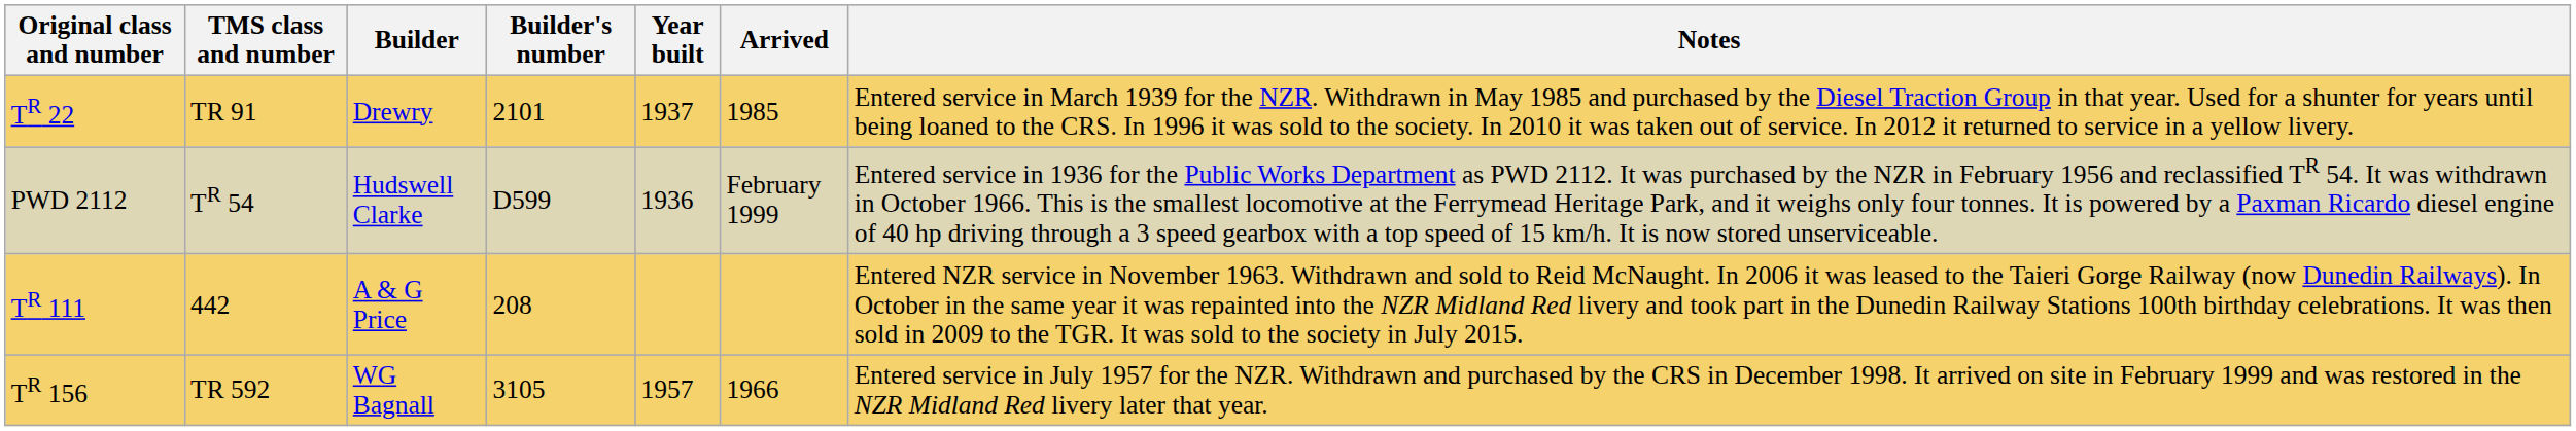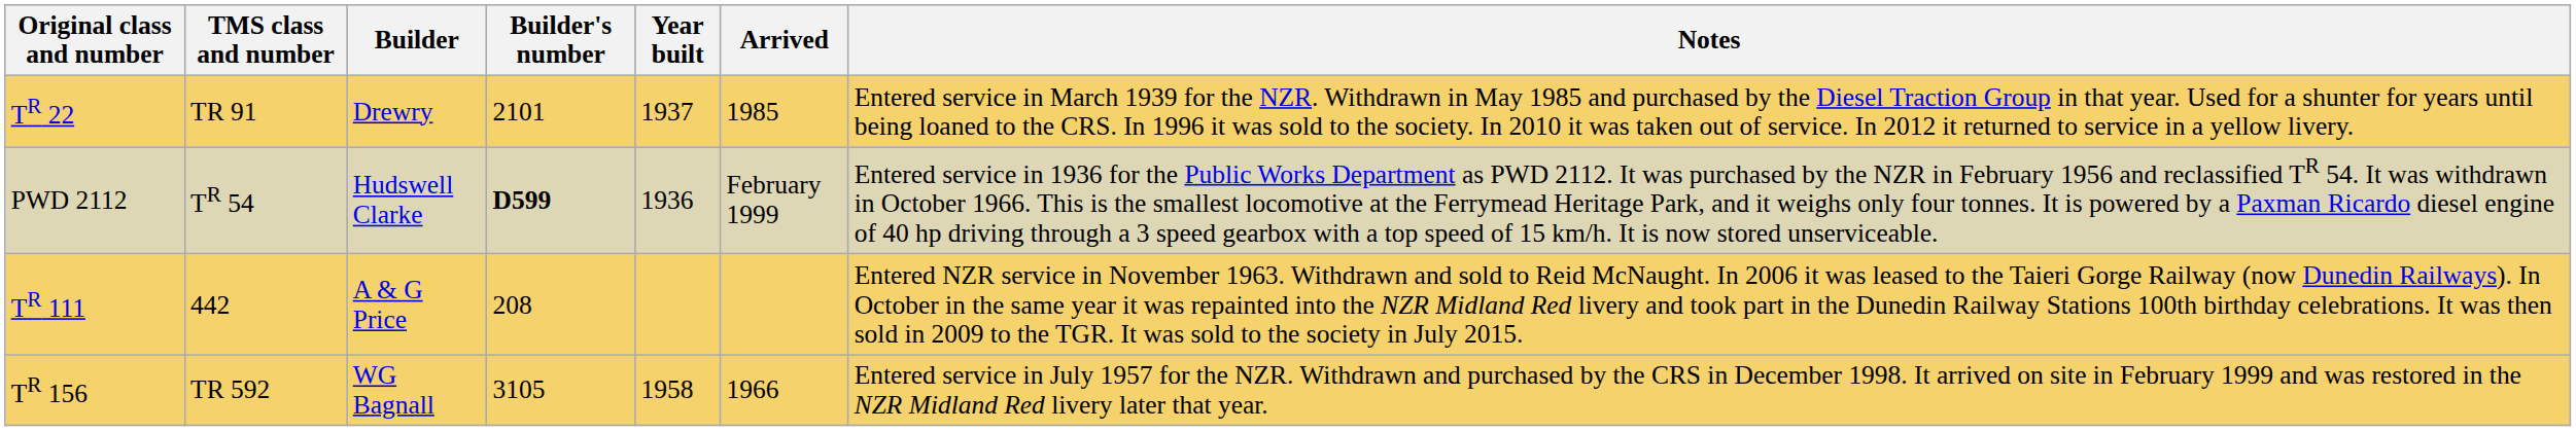 <table class="sortable wikitable" border="1">
 <tr>
 <th>Original class and number</th>
 <th>TMS class and number</th>
 <th>Builder</th>
 <th>Builder's number</th>
 <th>Year built</th>
 <th>Arrived</th>
 <th>Notes</th>
 </tr>
 <tr style="background:#F5D26C;">
 <td><a href='#'>T<sup>R</sup> 22</a></td>
 <td>TR 91</td>
 <td><a href='#'>Drewry</a></td>
 <td>2101</td>
 <td>1937</td>
 <td>1985</td>
 <td>Entered service in March 1939 for the <a href='#'>NZR</a>. Withdrawn in May 1985 and purchased by the <a href='#'>Diesel Traction Group</a> in that year. Used for a shunter for years until being loaned to the CRS. In 1996 it was sold to the society. In 2010 it was taken out of service. In 2012 it returned to service in a yellow livery.</td>
 </tr>
 <tr style="background:#DED7B6;">
 <td>PWD 2112</td>
 <td>T<sup>R</sup> 54</td>
 <td><a href='#'>Hudswell Clarke</a></td>
-<td>D599</td>
+<td><strong>D599</strong></td>
 <td>1936</td>
 <td>February 1999</td>
 <td>Entered service in 1936 for the <a href='#'>Public Works Department</a> as PWD 2112. It was purchased by the NZR in February 1956 and reclassified T<sup>R</sup> 54. It was withdrawn in October 1966. This is the smallest locomotive at the Ferrymead Heritage Park, and it weighs only four tonnes. It is powered by a <a href='#'>Paxman Ricardo</a> diesel engine of 40 hp driving through a 3 speed gearbox with a top speed of 15 km/h. It is now stored unserviceable.</td>
 </tr>
 <tr style="background:#F5D26C;">
 <td><a href='#'>T<sup>R</sup> 111</a></td>
 <td>442</td>
 <td><a href='#'>A & G Price</a></td>
 <td>208</td>
 <td></td>
 <td></td>
 <td>Entered NZR service in November 1963. Withdrawn and sold to Reid McNaught. In 2006 it was leased to the Taieri Gorge Railway (now <a href='#'>Dunedin Railways</a>). In October in the same year it was repainted into the <em>NZR Midland Red</em> livery and took part in the Dunedin Railway Stations 100th birthday celebrations. It was then sold in 2009 to the TGR. It was sold to the society in July 2015.</td>
 </tr>
 <tr style="background:#F5D26C;">
 <td>T<sup>R</sup> 156</td>
 <td>TR 592</td>
 <td><a href='#'>WG Bagnall</a></td>
 <td>3105</td>
-<td>1957</td>
+<td>1958</td>
 <td>1966</td>
 <td>Entered service in July 1957 for the NZR. Withdrawn and purchased by the CRS in December 1998. It arrived on site in February 1999 and was restored in the <em>NZR Midland Red</em> livery later that year.</td>
 </tr>
 </table>
